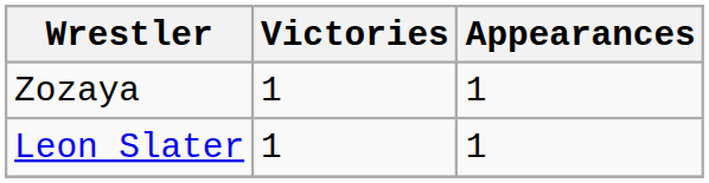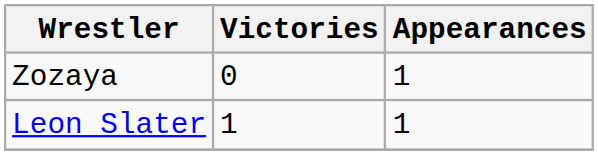 <table class="wikitable sortable">
 <tr>
 <th>Wrestler</th>
 <th>Victories</th>
 <th>Appearances</th>
 </tr>
 <tr>
 <td>Zozaya</td>
-<td>1</td>
+<td>0</td>
 <td>1</td>
 </tr>
 <tr>
 <td><a href='#'>Leon Slater</a></td>
 <td>1</td>
 <td>1</td>
 </tr>
 <tr>
 </tr>
 </table>
